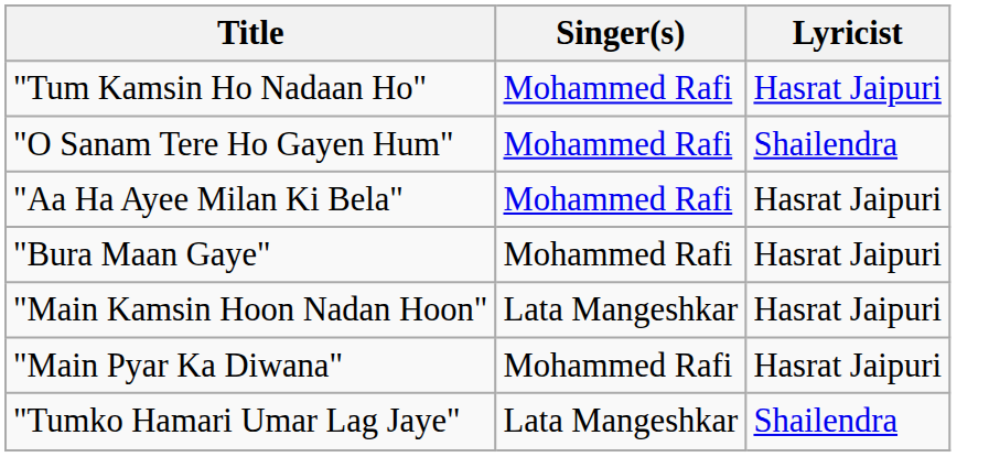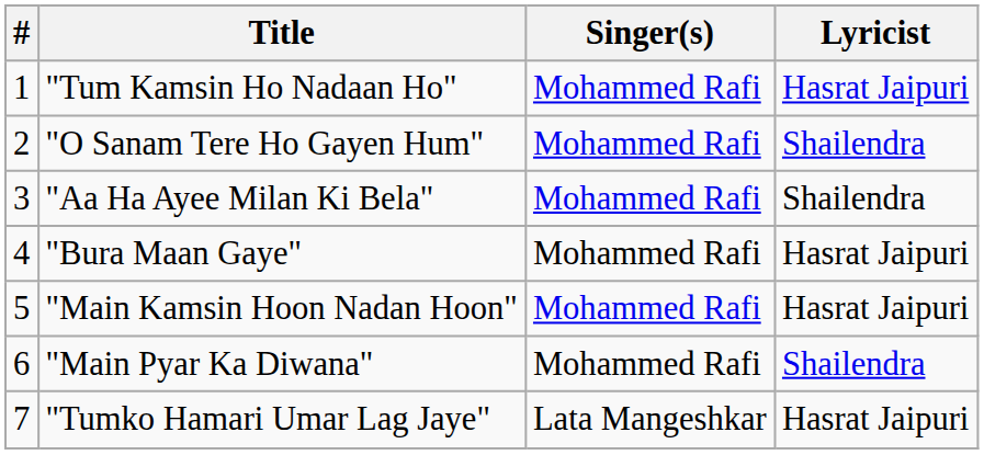 <table class="wikitable" style="font-size:95%;">
 <tr>
+<th>#</th>
 <th>Title</th>
 <th>Singer(s)</th>
 <th>Lyricist</th>
 </tr>
 <tr>
+<td>1</td>
 <td>"Tum Kamsin Ho Nadaan Ho"</td>
 <td><a href='#'>Mohammed Rafi</a></td>
 <td><a href='#'>Hasrat Jaipuri</a></td>
 </tr>
 <tr>
+<td>2</td>
 <td>"O Sanam Tere Ho Gayen Hum"</td>
 <td><a href='#'>Mohammed Rafi</a></td>
 <td><a href='#'>Shailendra</a></td>
 </tr>
 <tr>
+<td>3</td>
 <td>"Aa Ha Ayee Milan Ki Bela"</td>
 <td><a href='#'>Mohammed Rafi</a></td>
-<td>Hasrat Jaipuri</td>
+<td>Shailendra</td>
 </tr>
 <tr>
+<td>4</td>
 <td>"Bura Maan Gaye"</td>
 <td>Mohammed Rafi</td>
 <td>Hasrat Jaipuri</td>
 </tr>
 <tr>
+<td>5</td>
 <td>"Main Kamsin Hoon Nadan Hoon"</td>
+<td><a href='#'>Mohammed Rafi</a></td>
+<td>Hasrat Jaipuri</td>
+</tr>
+<tr>
+<td>6</td>
+<td>"Main Pyar Ka Diwana"</td>
+<td>Mohammed Rafi</td>
+<td><a href='#'>Shailendra</a></td>
+</tr>
+<tr>
+<td>7</td>
+<td>"Tumko Hamari Umar Lag Jaye"</td>
 <td>Lata Mangeshkar</td>
 <td>Hasrat Jaipuri</td>
 </tr>
-<tr>
-<td>"Main Pyar Ka Diwana"</td>
-<td>Mohammed Rafi</td>
-<td>Hasrat Jaipuri</td>
-</tr>
-<tr>
-<td>"Tumko Hamari Umar Lag Jaye"</td>
-<td>Lata Mangeshkar</td>
-<td><a href='#'>Shailendra</a></td>
-</tr>
 </table>
